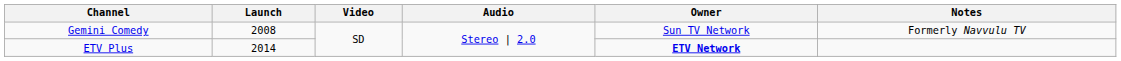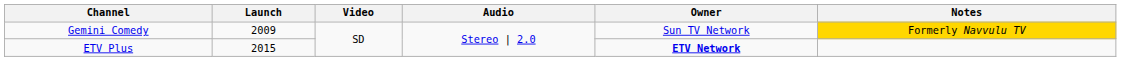 <table class="wikitable sortable" style="border-collapse:collapse; font-size: 90%; text-align:center" width="100%">
 <tr>
 <th>Channel</th>
 <th>Launch</th>
 <th>Video</th>
 <th>Audio</th>
 <th>Owner</th>
 <th>Notes</th>
 </tr>
 <tr>
 <td><a href='#'>Gemini Comedy</a></td>
-<td>2008</td>
+<td>2009</td>
 <td rowspan="2">SD</td>
 <td rowspan="2"><a href='#'>Stereo</a> | <a href='#'>2.0</a></td>
 <td><a href='#'>Sun TV Network</a></td>
-<td>Formerly <em>Navvulu TV</em></td>
+<td style="background: gold;">Formerly <em>Navvulu TV</em></td>
 </tr>
 <tr>
 <td><a href='#'>ETV Plus</a></td>
-<td>2014</td>
+<td>2015</td>
 <td><strong><a href='#'>ETV Network</a></strong></td>
 <td></td>
 </tr>
 </table>
